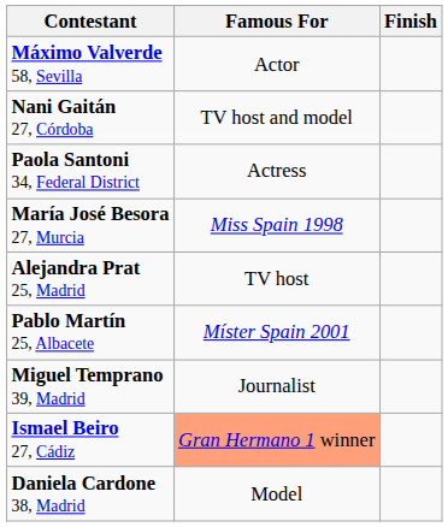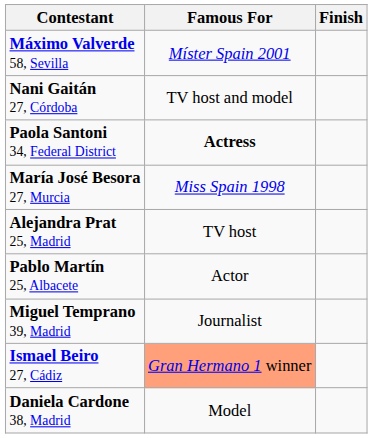 <table class="wikitable" style="margin:auto; text-align:center">
 <tr>
 <th>Contestant</th>
 <th>Famous For</th>
 <th>Finish</th>
 </tr>
 <tr>
 <td align="left"><strong><a href='#'>Máximo Valverde</a></strong><br><small>58, <a href='#'>Sevilla</a></small></td>
-<td>Actor</td>
+<td><em><a href='#'>Míster Spain 2001</a></em></td>
 <td></td>
 </tr>
 <tr>
 <td align="left"><strong>Nani Gaitán</strong><br><small>27, <a href='#'>Córdoba</a></small></td>
 <td>TV host and model</td>
 <td></td>
 </tr>
 <tr>
 <td align="left"><strong>Paola Santoni</strong><br><small>34, <a href='#'>Federal District</a></small></td>
-<td>Actress</td>
+<td><strong>Actress</strong></td>
 <td></td>
 </tr>
 <tr>
 <td align="left"><strong>María José Besora</strong><br><small>27, <a href='#'>Murcia</a></small></td>
 <td><em><a href='#'>Miss Spain 1998</a></em></td>
 <td></td>
 </tr>
 <tr>
 <td align="left"><strong>Alejandra Prat</strong><br><small>25, <a href='#'>Madrid</a></small></td>
 <td>TV host</td>
 <td></td>
 </tr>
 <tr>
 <td align="left"><strong>Pablo Martín</strong><br><small>25, <a href='#'>Albacete</a></small></td>
-<td><em><a href='#'>Míster Spain 2001</a></em></td>
+<td>Actor</td>
 <td></td>
 </tr>
 <tr>
 <td align="left"><strong>Miguel Temprano</strong><br><small>39, <a href='#'>Madrid</a></small></td>
 <td>Journalist</td>
 <td></td>
 </tr>
 <tr>
 <td align="left"><strong><a href='#'>Ismael Beiro</a></strong><br><small>27, <a href='#'>Cádiz</a></small></td>
 <td style="background: lightsalmon;"><em><a href='#'>Gran Hermano 1</a></em> winner</td>
 <td></td>
 </tr>
 <tr>
 <td align="left"><strong>Daniela Cardone</strong><br><small>38, <a href='#'>Madrid</a></small></td>
 <td>Model</td>
 <td></td>
 </tr>
 </table>
